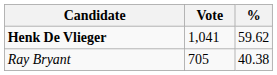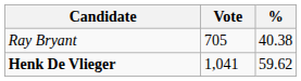 <table class="wikitable">
 <tr>
 <th bgcolor="#DDDDFF" width="200px">Candidate</th>
 <th bgcolor="#DDDDFF" width="50px">Vote</th>
 <th bgcolor="#DDDDFF" width="30px">%</th>
 </tr>
 <tr>
+<td><em>Ray Bryant</em></td>
+<td>705</td>
+<td>40.38</td>
+</tr>
+<tr>
 <td><strong>Henk De Vlieger</strong></td>
 <td>1,041</td>
 <td>59.62</td>
 </tr>
-<tr>
-<td><em>Ray Bryant</em></td>
-<td>705</td>
-<td>40.38</td>
-</tr>
 </table>
